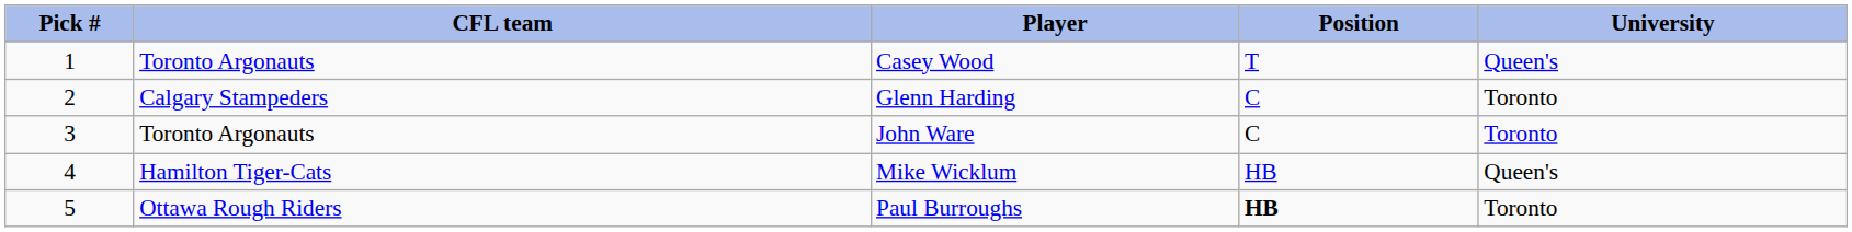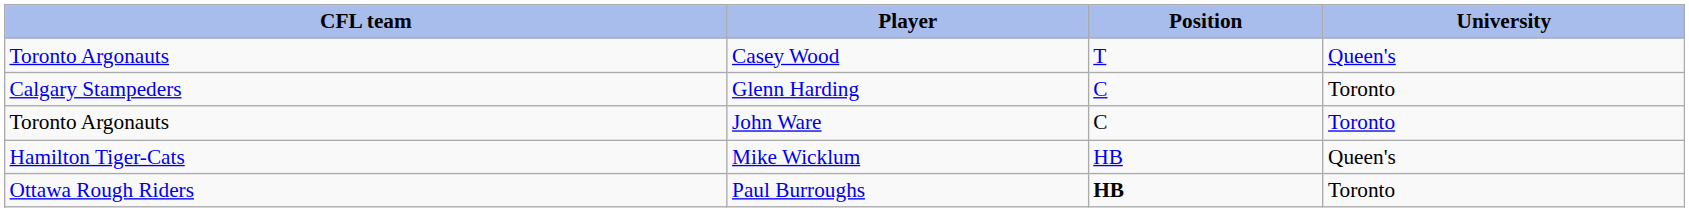 <table class="wikitable" style="width: 100%">
 <tr>
-<th style="background:#A8BDEC;" width=7%>Pick #</th>
 <th width=40% style="background:#A8BDEC;">CFL team</th>
 <th width=20% style="background:#A8BDEC;">Player</th>
 <th width=13% style="background:#A8BDEC;">Position</th>
 <th width=20% style="background:#A8BDEC;">University</th>
 </tr>
 <tr>
-<td align=center>1</td>
 <td><a href='#'>Toronto Argonauts</a></td>
 <td><a href='#'>Casey Wood</a></td>
 <td><a href='#'>T</a></td>
 <td><a href='#'>Queen's</a></td>
 </tr>
 <tr>
-<td align=center>2</td>
 <td><a href='#'>Calgary Stampeders</a></td>
 <td><a href='#'>Glenn Harding</a></td>
 <td><a href='#'>C</a></td>
 <td>Toronto</td>
 </tr>
 <tr>
-<td align=center>3</td>
 <td>Toronto Argonauts</td>
 <td><a href='#'>John Ware</a></td>
 <td>C</td>
 <td><a href='#'>Toronto</a></td>
 </tr>
 <tr>
-<td align=center>4</td>
 <td><a href='#'>Hamilton Tiger-Cats</a></td>
 <td><a href='#'>Mike Wicklum</a></td>
 <td><a href='#'>HB</a></td>
 <td>Queen's</td>
 </tr>
 <tr>
-<td align=center>5</td>
 <td><a href='#'>Ottawa Rough Riders</a></td>
 <td><a href='#'>Paul Burroughs</a></td>
 <td><strong>HB</strong></td>
 <td>Toronto</td>
 </tr>
 </table>
